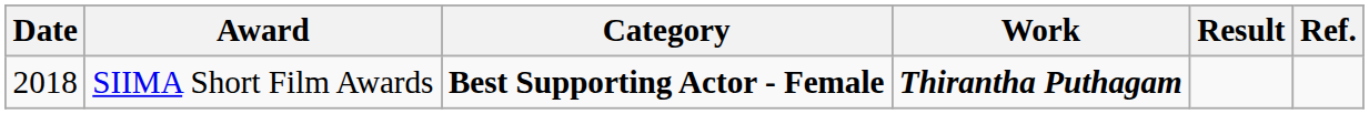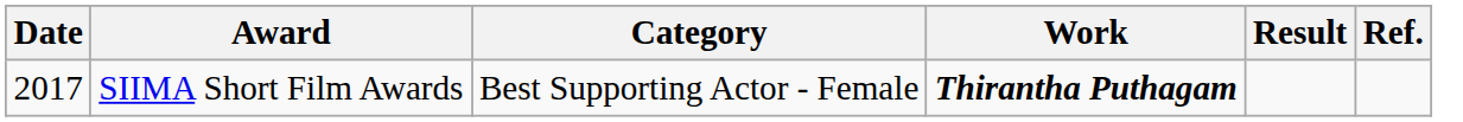 <table class="wikitable sortable">
 <tr>
 <th>Date</th>
 <th>Award</th>
 <th>Category</th>
 <th>Work</th>
 <th>Result</th>
 <th scope="col" class="unsortable">Ref.</th>
 </tr>
 <tr>
-<td>2018</td>
+<td>2017</td>
 <td><a href='#'>SIIMA</a> Short Film Awards</td>
-<td><strong>Best Supporting Actor - Female</strong></td>
+<td>Best Supporting Actor - Female</td>
 <td><strong><em>Thirantha Puthagam</em></strong></td>
 <td></td>
 <td style="text-align:center;"></td>
 </tr>
 </table>
